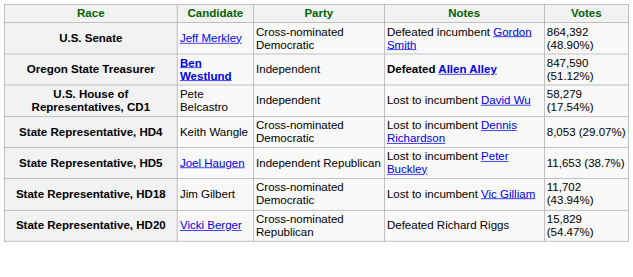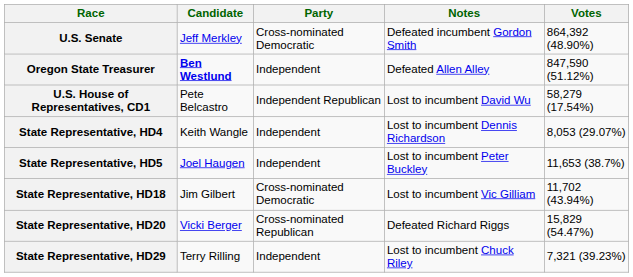 <table class="wikitable plainrowheaders">
 <tr style="color:darkgreen">
 <th scope="col">Race</th>
 <th scope="col">Candidate</th>
 <th scope="col">Party</th>
 <th scope="col">Notes</th>
 <th scope="col">Votes</th>
 </tr>
 <tr>
 <th scope="row">U.S. Senate</th>
 <td><a href='#'>Jeff Merkley</a></td>
 <td>Cross-nominated Democratic</td>
 <td>Defeated incumbent <a href='#'>Gordon Smith</a></td>
 <td>864,392 (48.90%)</td>
 </tr>
 <tr>
 <th scope="row">Oregon State Treasurer</th>
 <td><strong><a href='#'>Ben Westlund</a></strong></td>
 <td>Independent</td>
-<td><strong>Defeated <a href='#'>Allen Alley</a></strong></td>
+<td>Defeated <a href='#'>Allen Alley</a></td>
 <td>847,590 (51.12%)</td>
 </tr>
 <tr>
 <th scope="row">U.S. House of Representatives, CD1</th>
 <td>Pete Belcastro</td>
-<td>Independent</td>
+<td>Independent Republican</td>
 <td>Lost to incumbent <a href='#'>David Wu</a></td>
 <td>58,279 (17.54%)</td>
 </tr>
 <tr>
 <th scope="row">State Representative, HD4</th>
 <td>Keith Wangle</td>
-<td>Cross-nominated Democratic</td>
+<td>Independent</td>
 <td>Lost to incumbent <a href='#'>Dennis Richardson</a></td>
 <td>8,053 (29.07%)</td>
 </tr>
 <tr>
 <th scope="row">State Representative, HD5</th>
 <td><a href='#'>Joel Haugen</a></td>
-<td>Independent Republican</td>
+<td>Independent</td>
 <td>Lost to incumbent <a href='#'>Peter Buckley</a></td>
 <td>11,653 (38.7%)</td>
 </tr>
 <tr>
 <th scope="row">State Representative, HD18</th>
 <td>Jim Gilbert</td>
 <td>Cross-nominated Democratic</td>
 <td>Lost to incumbent <a href='#'>Vic Gilliam</a></td>
 <td>11,702 (43.94%)</td>
 </tr>
 <tr>
 <th scope="row">State Representative, HD20</th>
 <td><a href='#'>Vicki Berger</a></td>
 <td>Cross-nominated Republican</td>
 <td>Defeated Richard Riggs</td>
 <td>15,829 (54.47%)</td>
 </tr>
+<tr>
+<th scope="row">State Representative, HD29</th>
+<td>Terry Rilling</td>
+<td>Independent</td>
+<td>Lost to incumbent <a href='#'>Chuck Riley</a></td>
+<td>7,321 (39.23%)</td>
+</tr>
 </table>
